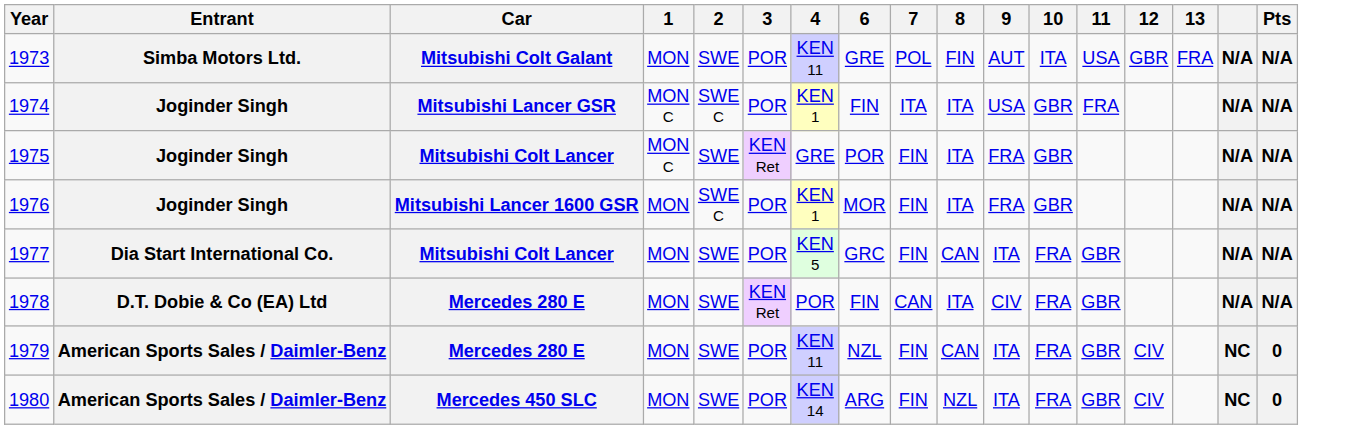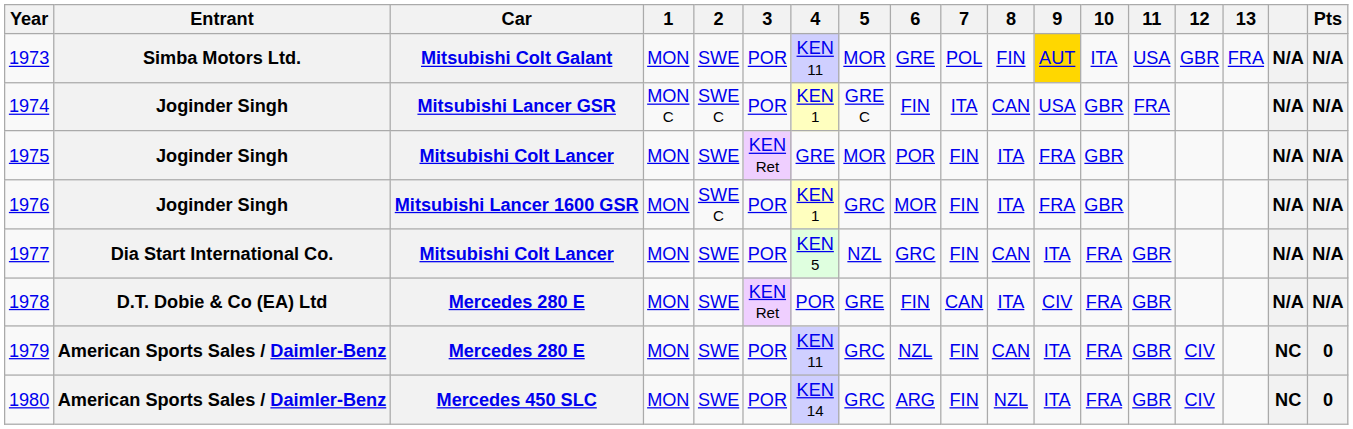 <table class="wikitable" style="text-align:center; font-size:90%;">
 <tr>
 <th>Year</th>
 <th>Entrant</th>
 <th>Car</th>
 <th>1</th>
 <th>2</th>
 <th>3</th>
 <th>4</th>
+<th>5</th>
 <th>6</th>
 <th>7</th>
 <th>8</th>
 <th>9</th>
 <th>10</th>
 <th>11</th>
 <th>12</th>
 <th>13</th>
 <th></th>
 <th>Pts</th>
 </tr>
 <tr>
 <td><a href='#'>1973</a></td>
 <th>Simba Motors Ltd.</th>
 <th><a href='#'>Mitsubishi Colt Galant</a></th>
 <td><a href='#'>MON</a></td>
 <td><a href='#'>SWE</a></td>
 <td><a href='#'>POR</a></td>
 <td style="background:#CFCFFF;"><a href='#'>KEN</a><br><small>11</small></td>
+<td><a href='#'>MOR</a></td>
 <td><a href='#'>GRE</a></td>
 <td><a href='#'>POL</a></td>
 <td><a href='#'>FIN</a></td>
-<td><a href='#'>AUT</a></td>
+<td style="background: gold;"><a href='#'>AUT</a></td>
 <td><a href='#'>ITA</a></td>
 <td><a href='#'>USA</a></td>
 <td><a href='#'>GBR</a></td>
 <td><a href='#'>FRA</a></td>
 <th>N/A</th>
 <th>N/A</th>
 </tr>
 <tr>
 <td><a href='#'>1974</a></td>
 <th>Joginder Singh</th>
 <th><a href='#'>Mitsubishi Lancer GSR</a></th>
 <td><a href='#'>MON</a><br><small>C</small></td>
 <td><a href='#'>SWE</a><br><small>C</small></td>
 <td><a href='#'>POR</a></td>
 <td style="background:#FFFFBF;"><a href='#'>KEN</a><br><small>1</small></td>
+<td><a href='#'>GRE</a><br><small>C</small></td>
 <td><a href='#'>FIN</a></td>
 <td><a href='#'>ITA</a></td>
-<td><a href='#'>ITA</a></td>
+<td><a href='#'>CAN</a></td>
 <td><a href='#'>USA</a></td>
 <td><a href='#'>GBR</a></td>
 <td><a href='#'>FRA</a></td>
 <td></td>
 <td></td>
 <th>N/A</th>
 <th>N/A</th>
 </tr>
 <tr>
 <td><a href='#'>1975</a></td>
 <th>Joginder Singh</th>
 <th><a href='#'>Mitsubishi Colt Lancer</a></th>
-<td><a href='#'>MON</a><br><small>C</small></td>
+<td><a href='#'>MON</a></td>
 <td><a href='#'>SWE</a></td>
 <td style="background:#EFCFFF;"><a href='#'>KEN</a><br><small>Ret</small></td>
 <td><a href='#'>GRE</a></td>
+<td><a href='#'>MOR</a></td>
 <td><a href='#'>POR</a></td>
 <td><a href='#'>FIN</a></td>
 <td><a href='#'>ITA</a></td>
 <td><a href='#'>FRA</a></td>
 <td><a href='#'>GBR</a></td>
 <td></td>
 <td></td>
 <td></td>
 <th>N/A</th>
 <th>N/A</th>
 </tr>
 <tr>
 <td><a href='#'>1976</a></td>
 <th>Joginder Singh</th>
 <th><a href='#'>Mitsubishi Lancer 1600 GSR</a></th>
 <td><a href='#'>MON</a></td>
 <td><a href='#'>SWE</a><br><small>C</small></td>
 <td><a href='#'>POR</a></td>
 <td style="background:#FFFFBF;"><a href='#'>KEN</a><br><small>1</small></td>
+<td><a href='#'>GRC</a></td>
 <td><a href='#'>MOR</a></td>
 <td><a href='#'>FIN</a></td>
 <td><a href='#'>ITA</a></td>
 <td><a href='#'>FRA</a></td>
 <td><a href='#'>GBR</a></td>
 <td></td>
 <td></td>
 <td></td>
 <th>N/A</th>
 <th>N/A</th>
 </tr>
 <tr>
 <td><a href='#'>1977</a></td>
 <th>Dia Start International Co.</th>
 <th><a href='#'>Mitsubishi Colt Lancer</a></th>
 <td><a href='#'>MON</a></td>
 <td><a href='#'>SWE</a></td>
 <td><a href='#'>POR</a></td>
 <td style="background:#DFFFDF;"><a href='#'>KEN</a><br><small>5</small></td>
+<td><a href='#'>NZL</a></td>
 <td><a href='#'>GRC</a></td>
 <td><a href='#'>FIN</a></td>
 <td><a href='#'>CAN</a></td>
 <td><a href='#'>ITA</a></td>
 <td><a href='#'>FRA</a></td>
 <td><a href='#'>GBR</a></td>
 <td></td>
 <td></td>
 <th>N/A</th>
 <th>N/A</th>
 </tr>
 <tr>
 <td><a href='#'>1978</a></td>
 <th>D.T. Dobie & Co (EA) Ltd</th>
 <th><a href='#'>Mercedes 280 E</a></th>
 <td><a href='#'>MON</a></td>
 <td><a href='#'>SWE</a></td>
 <td style="background:#EFCFFF;"><a href='#'>KEN</a><br><small>Ret</small></td>
 <td><a href='#'>POR</a></td>
+<td><a href='#'>GRE</a></td>
 <td><a href='#'>FIN</a></td>
 <td><a href='#'>CAN</a></td>
 <td><a href='#'>ITA</a></td>
 <td><a href='#'>CIV</a></td>
 <td><a href='#'>FRA</a></td>
 <td><a href='#'>GBR</a></td>
 <td></td>
 <td></td>
 <th>N/A</th>
 <th>N/A</th>
 </tr>
 <tr>
 <td><a href='#'>1979</a></td>
 <th>American Sports Sales / <a href='#'>Daimler-Benz</a></th>
 <th><a href='#'>Mercedes 280 E</a></th>
 <td><a href='#'>MON</a></td>
 <td><a href='#'>SWE</a></td>
 <td><a href='#'>POR</a></td>
 <td style="background:#CFCFFF;"><a href='#'>KEN</a><br><small>11</small></td>
+<td><a href='#'>GRC</a></td>
 <td><a href='#'>NZL</a></td>
 <td><a href='#'>FIN</a></td>
 <td><a href='#'>CAN</a></td>
 <td><a href='#'>ITA</a></td>
 <td><a href='#'>FRA</a></td>
 <td><a href='#'>GBR</a></td>
 <td><a href='#'>CIV</a></td>
 <td></td>
 <th>NC</th>
 <th>0</th>
 </tr>
 <tr>
 <td><a href='#'>1980</a></td>
 <th>American Sports Sales / <a href='#'>Daimler-Benz</a></th>
 <th><a href='#'>Mercedes 450 SLC</a></th>
 <td><a href='#'>MON</a></td>
 <td><a href='#'>SWE</a></td>
 <td><a href='#'>POR</a></td>
 <td style="background:#CFCFFF;"><a href='#'>KEN</a><br><small>14</small></td>
+<td><a href='#'>GRC</a></td>
 <td><a href='#'>ARG</a></td>
 <td><a href='#'>FIN</a></td>
 <td><a href='#'>NZL</a></td>
 <td><a href='#'>ITA</a></td>
 <td><a href='#'>FRA</a></td>
 <td><a href='#'>GBR</a></td>
 <td><a href='#'>CIV</a></td>
 <td></td>
 <th>NC</th>
 <th>0</th>
 </tr>
 </table>
